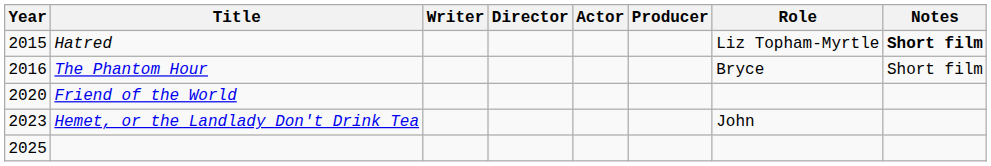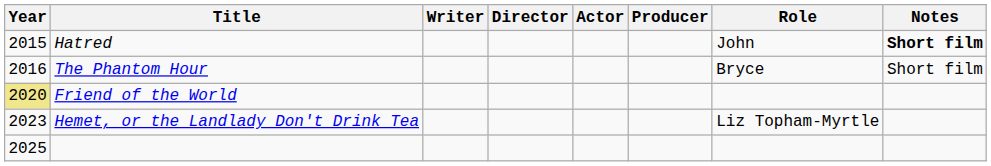 <table class="wikitable">
 <tr>
 <th>Year</th>
 <th>Title</th>
 <th>Writer</th>
 <th>Director</th>
 <th>Actor</th>
 <th>Producer</th>
 <th>Role</th>
 <th>Notes</th>
 </tr>
 <tr>
 <td>2015</td>
 <td><em>Hatred</em></td>
 <td></td>
 <td></td>
 <td></td>
 <td></td>
-<td>Liz Topham-Myrtle</td>
+<td>John</td>
 <td><strong>Short film</strong></td>
 </tr>
 <tr>
 <td>2016</td>
 <td><em><a href='#'>The Phantom Hour</a></em></td>
 <td></td>
 <td></td>
 <td></td>
 <td></td>
 <td>Bryce</td>
 <td>Short film</td>
 </tr>
 <tr>
-<td>2020</td>
+<td style="background: khaki;">2020</td>
 <td><em><a href='#'>Friend of the World</a></em></td>
 <td></td>
 <td></td>
 <td></td>
 <td></td>
 <td></td>
 <td></td>
 </tr>
 <tr>
 <td>2023</td>
 <td><em><a href='#'>Hemet, or the Landlady Don't Drink Tea</a></em></td>
 <td></td>
 <td></td>
 <td></td>
 <td></td>
-<td>John</td>
+<td>Liz Topham-Myrtle</td>
 <td></td>
 </tr>
 <tr>
 <td>2025</td>
 <td></td>
 <td></td>
 <td></td>
 <td></td>
 <td></td>
 <td></td>
 <td></td>
 </tr>
 </table>
